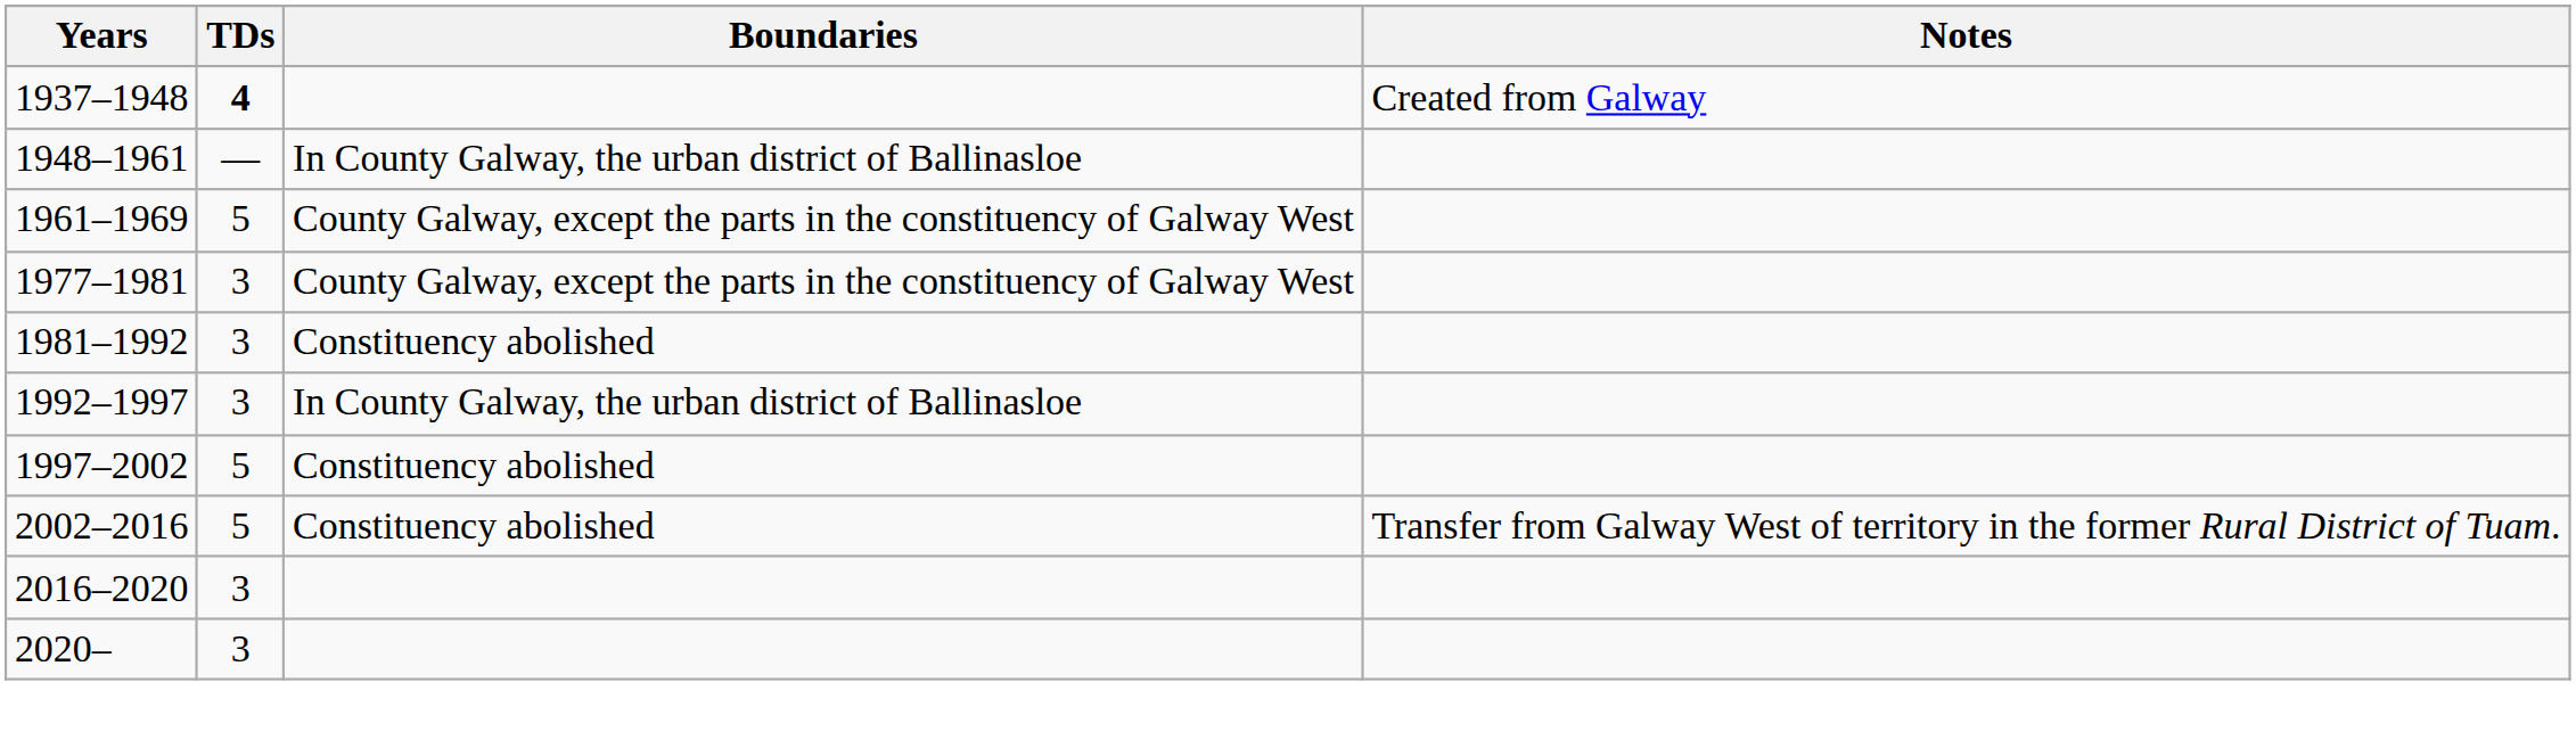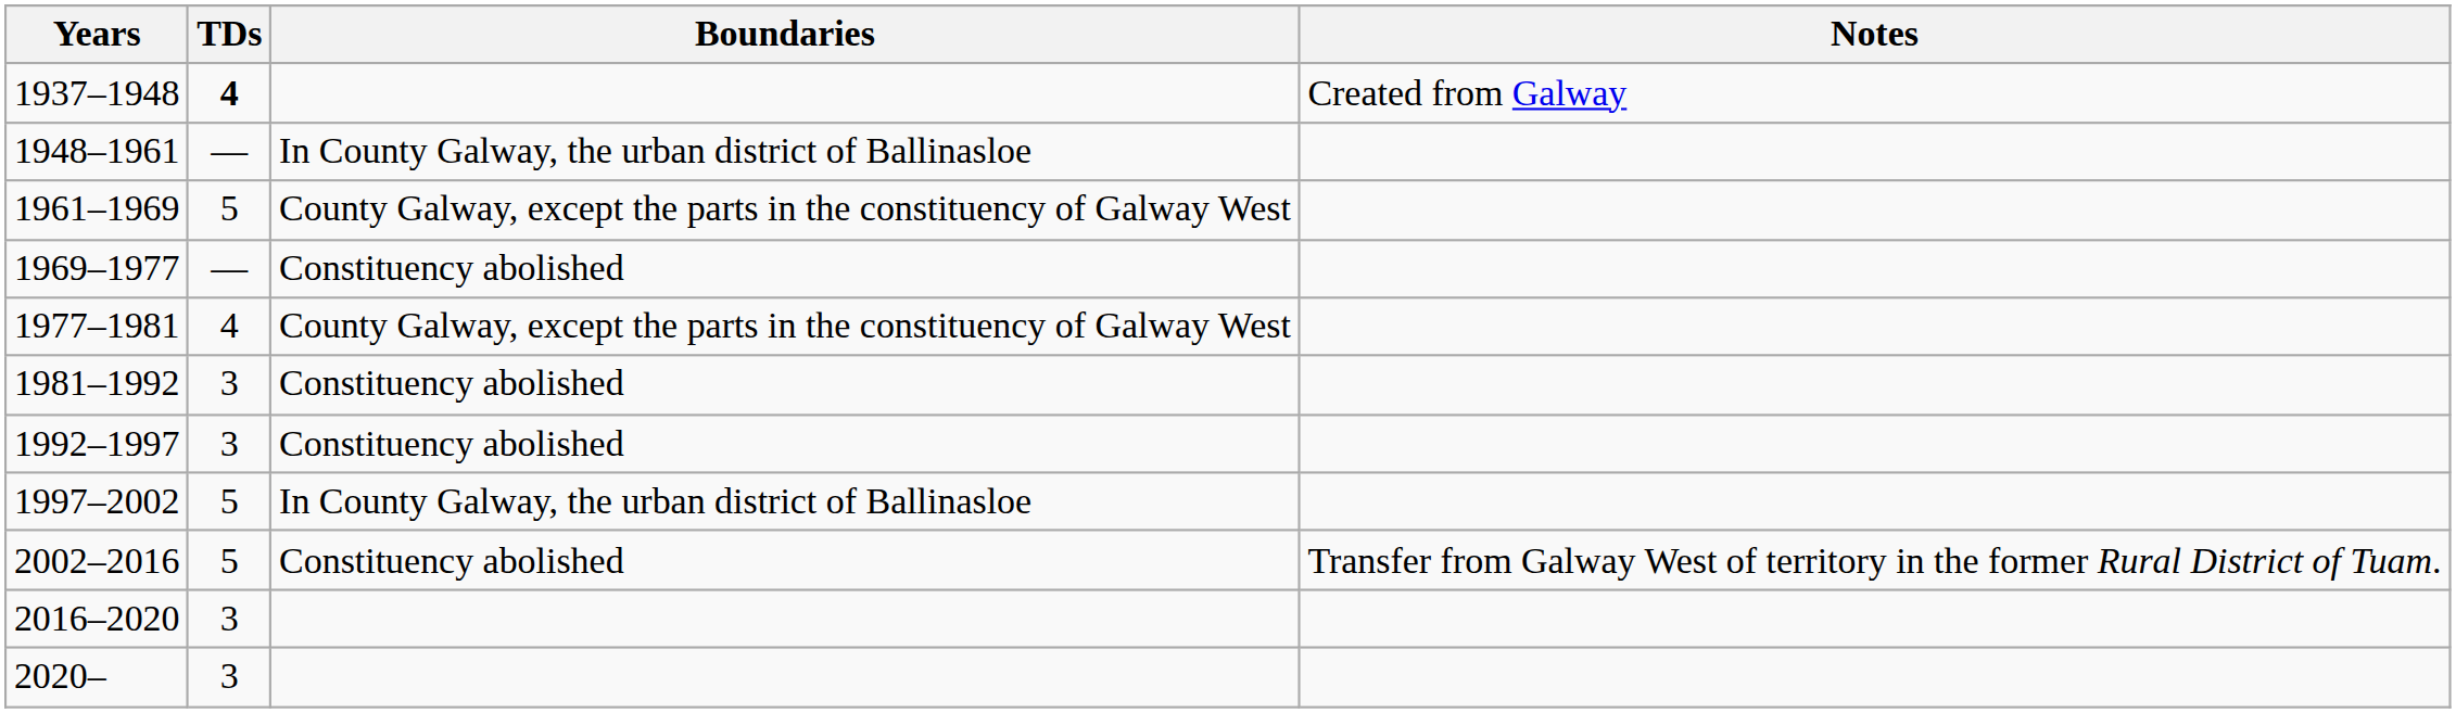 <table class="wikitable">
 <tr>
 </tr>
 <tr>
 <th>Years</th>
 <th>TDs</th>
 <th>Boundaries</th>
 <th>Notes</th>
 </tr>
 <tr style="vertical-align:top">
 <td>1937–1948</td>
 <td style="text-align:center"><strong>4</strong></td>
 <td></td>
 <td>Created from <a href='#'>Galway</a></td>
 </tr>
 <tr style="vertical-align:top">
 <td>1948–1961</td>
 <td style="text-align:center">—</td>
 <td>In County Galway, the urban district of Ballinasloe </td>
 <td></td>
 </tr>
 <tr style="vertical-align:top">
 <td>1961–1969</td>
 <td style="text-align:center">5</td>
 <td>County Galway, except the parts in the constituency of Galway West</td>
 <td></td>
 </tr>
 <tr style="vertical-align:top">
+<td>1969–1977</td>
+<td style="text-align:center">—</td>
+<td>Constituency abolished</td>
+<td></td>
+</tr>
+<tr style="vertical-align:top">
 <td>1977–1981</td>
-<td style="text-align:center">3</td>
+<td style="text-align:center">4</td>
 <td>County Galway, except the parts in the constituency of Galway West</td>
 <td></td>
 </tr>
 <tr style="vertical-align:top">
 <td>1981–1992</td>
 <td style="text-align:center">3</td>
 <td>Constituency abolished</td>
 <td></td>
 </tr>
 <tr style="vertical-align:top">
 <td>1992–1997</td>
 <td style="text-align:center">3</td>
-<td>In County Galway, the urban district of Ballinasloe </td>
+<td>Constituency abolished</td>
 <td><br></td>
 </tr>
 <tr style="vertical-align:top">
 <td>1997–2002</td>
 <td style="text-align:center">5</td>
-<td>Constituency abolished</td>
+<td>In County Galway, the urban district of Ballinasloe </td>
 <td><br></td>
 </tr>
 <tr style="vertical-align:top">
 <td>2002–2016</td>
 <td style="text-align:center">5</td>
 <td>Constituency abolished</td>
 <td>Transfer from Galway West of territory in the former <em>Rural District of Tuam</em>.<br></td>
 </tr>
 <tr style="vertical-align:top">
 <td>2016–2020</td>
 <td style="text-align:center">3</td>
 <td style="text-align:center"></td>
 <td></td>
 </tr>
 <tr style="vertical-align:top">
 <td>2020–</td>
 <td style="text-align:center">3</td>
 <td style="text-align:center"></td>
 <td><br></td>
 </tr>
 </table>
